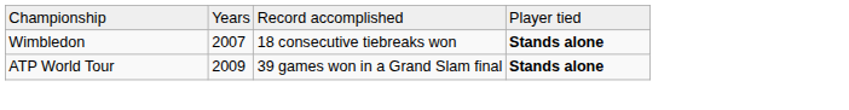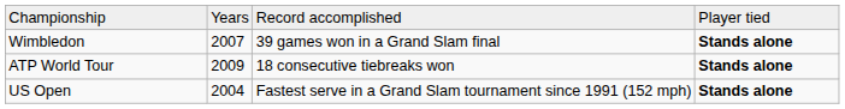 <table class=wikitable style=font-size:97%>
 <tr bgcolor="#efefef">
 <td width=200>Championship</td>
 <td>Years</td>
 <td>Record accomplished</td>
 <td width=140>Player tied</td>
 </tr>
 <tr>
 <td>Wimbledon</td>
 <td>2007</td>
-<td>18 consecutive tiebreaks won</td>
+<td>39 games won in a Grand Slam final</td>
 <td><strong>Stands alone</strong></td>
 </tr>
 <tr>
 <td>ATP World Tour</td>
 <td>2009</td>
-<td>39 games won in a Grand Slam final</td>
+<td>18 consecutive tiebreaks won</td>
+<td><strong>Stands alone</strong></td>
+</tr>
+<tr>
+<td>US Open</td>
+<td>2004</td>
+<td>Fastest serve in a Grand Slam tournament since 1991 (152 mph)</td>
 <td><strong>Stands alone</strong></td>
 </tr>
 </table>
